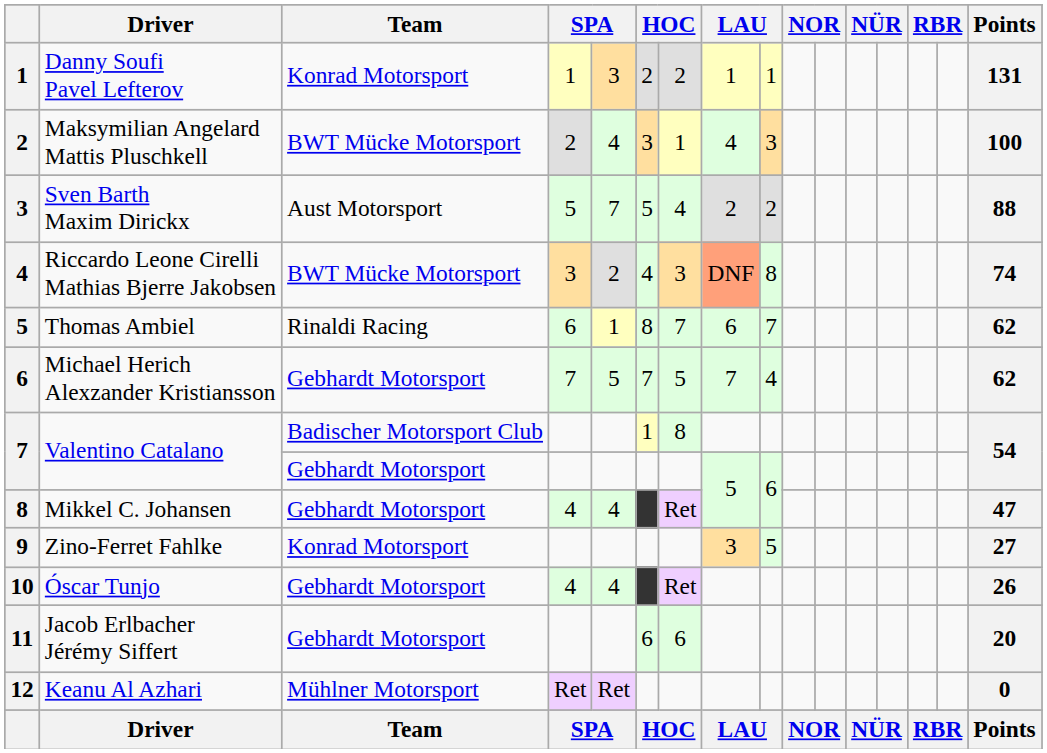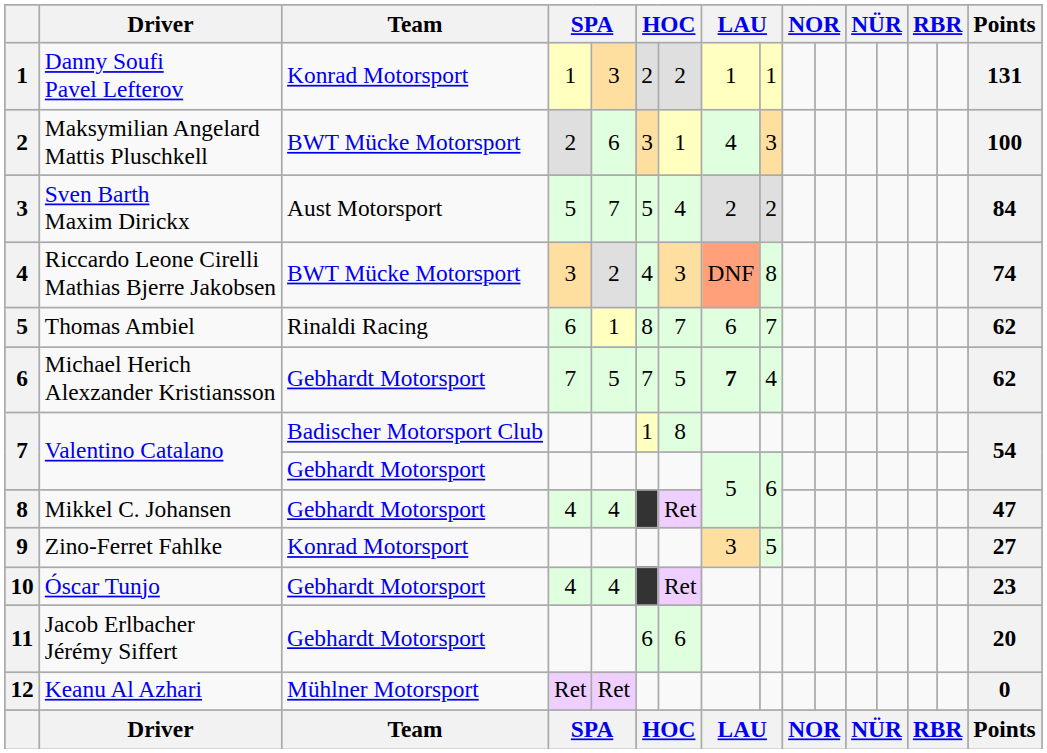 <table class="wikitable" style="font-size:85%; text-align:center;">
 <tr>
 <th></th>
 <th>Driver</th>
 <th>Team</th>
 <th colspan="2"><a href='#'>SPA</a><br></th>
 <th colspan="2"><a href='#'>HOC</a><br></th>
 <th colspan="2"><a href='#'>LAU</a><br></th>
 <th colspan="2"><a href='#'>NOR</a><br></th>
 <th colspan=2><a href='#'>NÜR</a><br></th>
 <th colspan=2><a href='#'>RBR</a><br></th>
 <th>Points</th>
 </tr>
 <tr>
 <th>1</th>
 <td align="left"> <a href='#'>Danny Soufi</a><br> <a href='#'>Pavel Lefterov</a></td>
 <td align="left"> <a href='#'>Konrad Motorsport</a></td>
 <td style="background:#FFFFBF;">1</td>
 <td style="background:#FFDF9F;">3</td>
 <td style="background:#DFDFDF;">2</td>
 <td style="background:#DFDFDF;">2</td>
 <td style="background:#FFFFBF;">1</td>
 <td style="background:#FFFFBF;">1</td>
 <td></td>
 <td></td>
 <td></td>
 <td></td>
 <td></td>
 <td></td>
 <th>131</th>
 </tr>
 <tr>
 <th>2</th>
 <td align="left"> Maksymilian Angelard<br> Mattis Pluschkell</td>
 <td align="left"> <a href='#'>BWT Mücke Motorsport</a></td>
 <td style="background:#DFDFDF;">2</td>
-<td style="background:#DFFFDF;">4</td>
+<td style="background:#DFFFDF;">6</td>
 <td style="background:#FFDF9F;">3</td>
 <td style="background:#FFFFBF;">1</td>
 <td style="background:#DFFFDF;">4</td>
 <td style="background:#FFDF9F;">3</td>
 <td></td>
 <td></td>
 <td></td>
 <td></td>
 <td></td>
 <td></td>
 <th>100</th>
 </tr>
 <tr>
 <th>3</th>
 <td align="left"> <a href='#'>Sven Barth</a><br> Maxim Dirickx</td>
 <td align="left"> Aust Motorsport</td>
 <td style="background:#DFFFDF;">5</td>
 <td style="background:#DFFFDF;">7</td>
 <td style="background:#DFFFDF;">5</td>
 <td style="background:#DFFFDF;">4</td>
 <td style="background:#DFDFDF;">2</td>
 <td style="background:#DFDFDF;">2</td>
 <td></td>
 <td></td>
 <td></td>
 <td></td>
 <td></td>
 <td></td>
-<th>88</th>
+<th>84</th>
 </tr>
 <tr>
 <th>4</th>
 <td align="left"> Riccardo Leone Cirelli<br> Mathias Bjerre Jakobsen</td>
 <td align="left"> <a href='#'>BWT Mücke Motorsport</a></td>
 <td style="background:#FFDF9F;">3</td>
 <td style="background:#DFDFDF;">2</td>
 <td style="background:#DFFFDF;">4</td>
 <td style="background:#FFDF9F;">3</td>
 <td style="background: lightsalmon;">DNF</td>
 <td style="background:#DFFFDF;">8</td>
 <td></td>
 <td></td>
 <td></td>
 <td></td>
 <td></td>
 <td></td>
 <th>74</th>
 </tr>
 <tr>
 <th>5</th>
 <td align="left"> Thomas Ambiel</td>
 <td align="left"> Rinaldi Racing</td>
 <td style="background:#DFFFDF;">6</td>
 <td style="background:#FFFFBF;">1</td>
 <td style="background:#DFFFDF;">8</td>
 <td style="background:#DFFFDF;">7</td>
 <td style="background:#DFFFDF;">6</td>
 <td style="background:#DFFFDF;">7</td>
 <td></td>
 <td></td>
 <td></td>
 <td></td>
 <td></td>
 <td></td>
 <th>62</th>
 </tr>
 <tr>
 <th>6</th>
 <td align="left"> Michael Herich<br> Alexzander Kristiansson</td>
 <td align="left"> <a href='#'>Gebhardt Motorsport</a></td>
 <td style="background:#DFFFDF;">7</td>
 <td style="background:#DFFFDF;">5</td>
 <td style="background:#DFFFDF;">7</td>
 <td style="background:#DFFFDF;">5</td>
-<td style="background:#DFFFDF;">7</td>
+<td style="background:#DFFFDF;"><strong>7</strong></td>
 <td style="background:#DFFFDF;">4</td>
 <td></td>
 <td></td>
 <td></td>
 <td></td>
 <td></td>
 <td></td>
 <th>62</th>
 </tr>
 <tr>
 <th rowspan="2">7</th>
 <td rowspan="2" align="left"> <a href='#'>Valentino Catalano</a></td>
 <td align="left"> <a href='#'>Badischer Motorsport Club</a></td>
 <td></td>
 <td></td>
 <td style="background:#FFFFBF;">1</td>
 <td style="background:#DFFFDF;">8</td>
 <td></td>
 <td></td>
 <td></td>
 <td></td>
 <td></td>
 <td></td>
 <td></td>
 <td></td>
 <th rowspan="2">54</th>
 </tr>
 <tr>
 <td align="left"> <a href='#'>Gebhardt Motorsport</a></td>
 <td></td>
 <td></td>
 <td></td>
 <td></td>
 <td style="background:#DFFFDF;" rowspan="2">5</td>
 <td style="background:#DFFFDF;" rowspan="2">6</td>
 <td></td>
 <td></td>
 <td></td>
 <td></td>
 <td></td>
 <td></td>
 </tr>
 <tr>
 <th>8</th>
 <td align="left"> Mikkel C. Johansen</td>
 <td align="left"> <a href='#'>Gebhardt Motorsport</a></td>
 <td style="background:#DFFFDF;">4</td>
 <td style="background:#DFFFDF;">4</td>
 <td style="background:#333333;"></td>
 <td style="background:#efcfff;">Ret</td>
 <td></td>
 <td></td>
 <td></td>
 <td></td>
 <td></td>
 <td></td>
 <th>47</th>
 </tr>
 <tr>
 <th>9</th>
 <td align="left"> Zino-Ferret Fahlke</td>
 <td align="left"> <a href='#'>Konrad Motorsport</a></td>
 <td></td>
 <td></td>
 <td></td>
 <td></td>
 <td style="background:#FFDF9F;">3</td>
 <td style="background:#DFFFDF;">5</td>
 <td></td>
 <td></td>
 <td></td>
 <td></td>
 <td></td>
 <td></td>
 <th>27</th>
 </tr>
 <tr>
 <th>10</th>
 <td align="left"> <a href='#'>Óscar Tunjo</a></td>
 <td align="left"> <a href='#'>Gebhardt Motorsport</a></td>
 <td style="background:#DFFFDF;">4</td>
 <td style="background:#DFFFDF;">4</td>
 <td style="background:#333333;"></td>
 <td style="background:#efcfff;">Ret</td>
 <td></td>
 <td></td>
 <td></td>
 <td></td>
 <td></td>
 <td></td>
 <td></td>
 <td></td>
-<th>26</th>
+<th>23</th>
 </tr>
 <tr>
 <th>11</th>
 <td align="left"> Jacob Erlbacher<br> Jérémy Siffert</td>
 <td align="left"> <a href='#'>Gebhardt Motorsport</a></td>
 <td></td>
 <td></td>
 <td style="background:#DFFFDF;">6</td>
 <td style="background:#DFFFDF;">6</td>
 <td></td>
 <td></td>
 <td></td>
 <td></td>
 <td></td>
 <td></td>
 <td></td>
 <td></td>
 <th>20</th>
 </tr>
 <tr>
 <th>12</th>
 <td align="left"> <a href='#'>Keanu Al Azhari</a></td>
 <td align="left"> <a href='#'>Mühlner Motorsport</a></td>
 <td style="background:#efcfff;">Ret</td>
 <td style="background:#efcfff;">Ret</td>
 <td></td>
 <td></td>
 <td></td>
 <td></td>
 <td></td>
 <td></td>
 <td></td>
 <td></td>
 <td></td>
 <td></td>
 <th>0</th>
 </tr>
 <tr>
 <th></th>
 <th>Driver</th>
 <th>Team</th>
 <th colspan="2"><a href='#'>SPA</a><br></th>
 <th colspan="2"><a href='#'>HOC</a><br></th>
 <th colspan="2"><a href='#'>LAU</a><br></th>
 <th colspan="2"><a href='#'>NOR</a><br></th>
 <th colspan="2"><a href='#'>NÜR</a><br></th>
 <th colspan="2"><a href='#'>RBR</a><br></th>
 <th>Points</th>
 </tr>
 <tr>
 </tr>
 </table>
